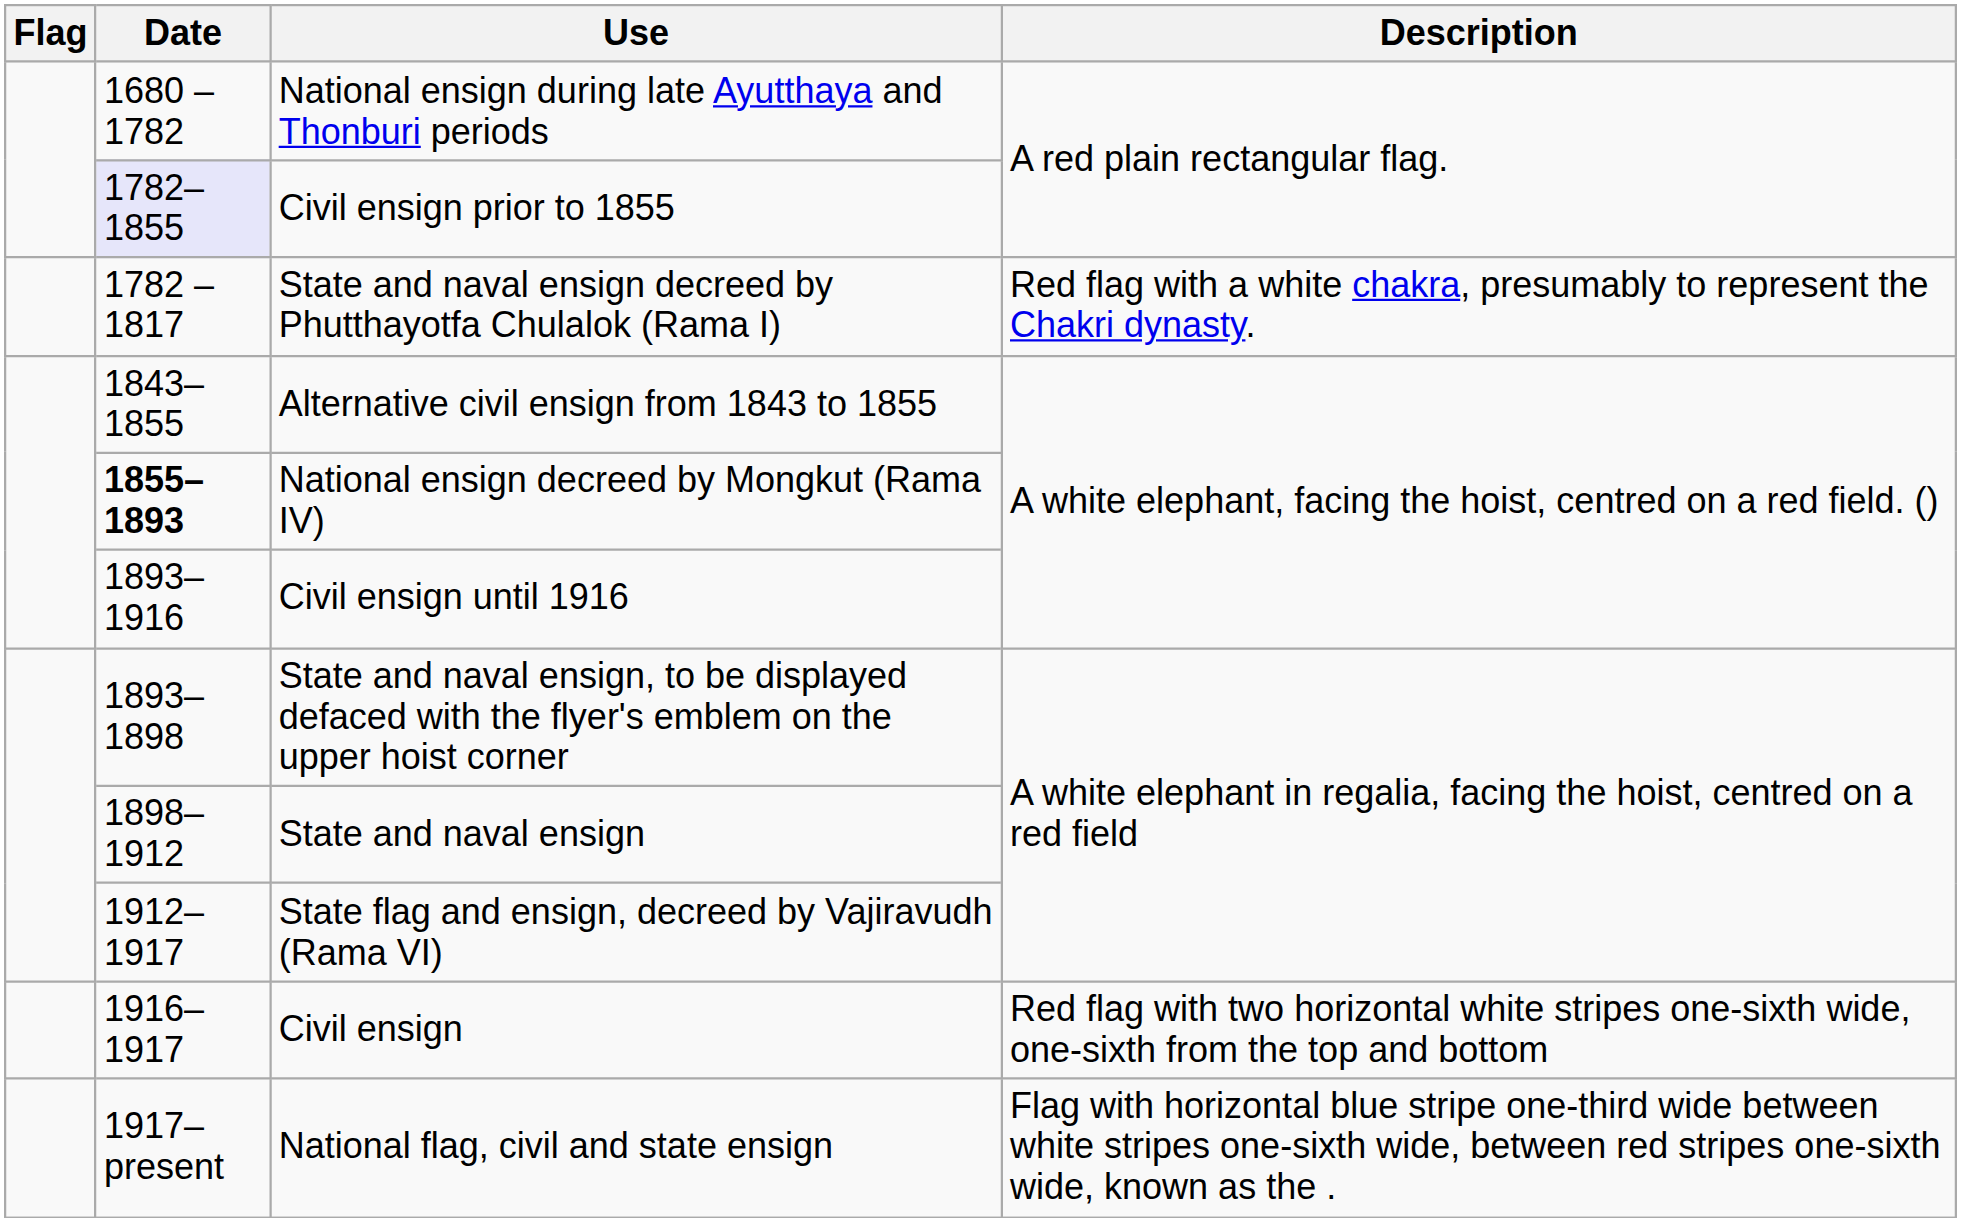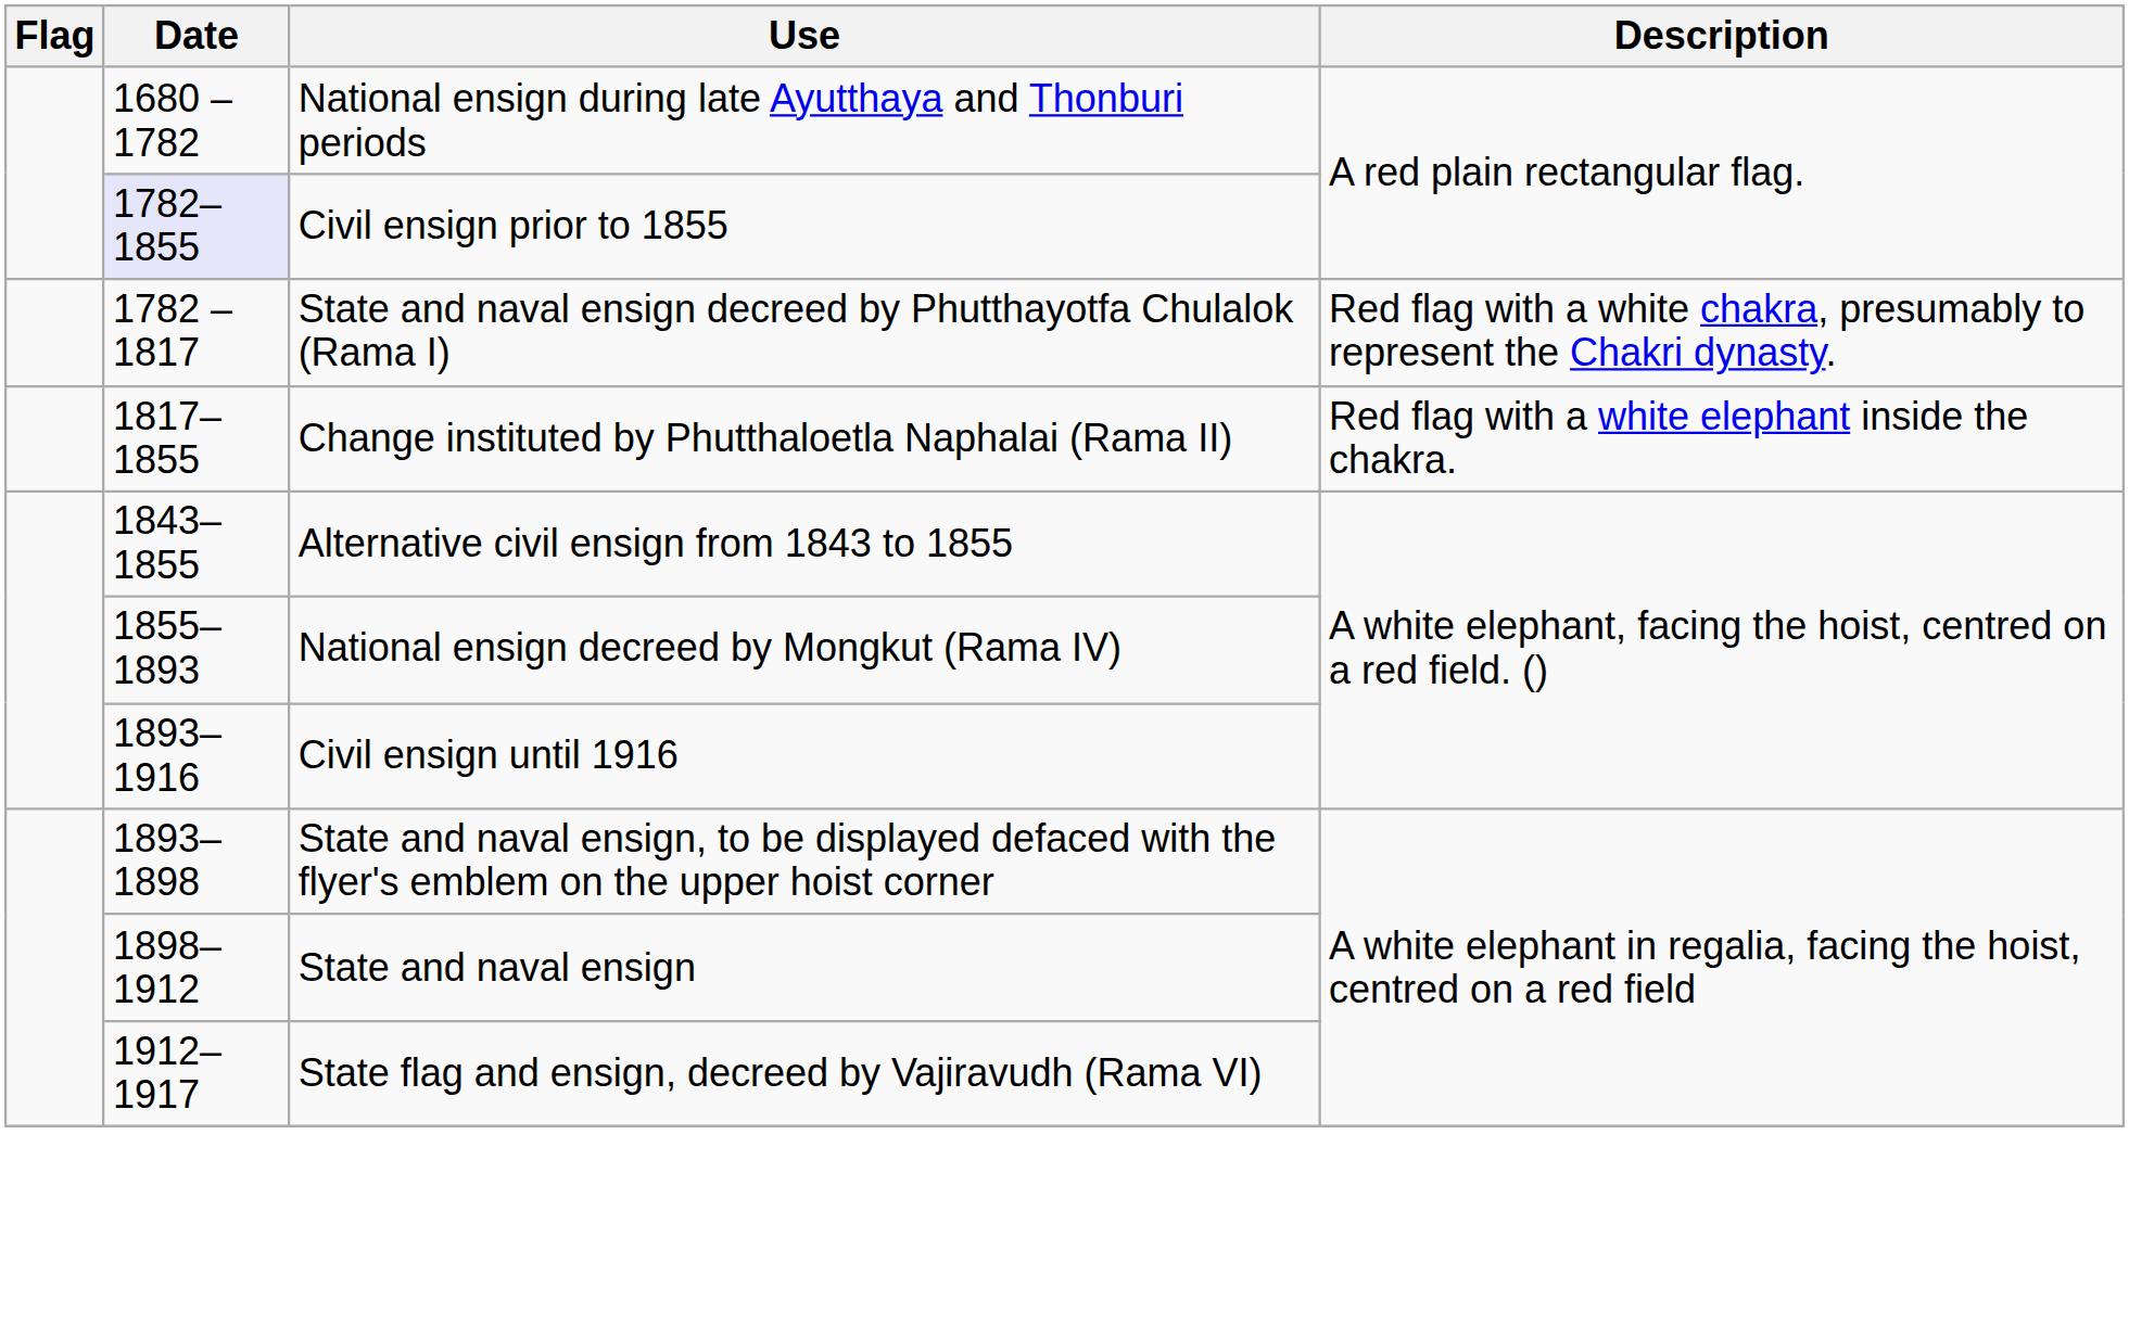 <table class="wikitable">
 <tr>
 <th scope="col">Flag</th>
 <th scope="col">Date</th>
 <th scope="col">Use</th>
 <th scope="col">Description</th>
 </tr>
 <tr>
 <td rowspan="2"></td>
 <td> 1680 –  1782</td>
 <td>  National ensign during late <a href='#'>Ayutthaya</a> and <a href='#'>Thonburi</a> periods</td>
 <td rowspan="2">A red plain rectangular flag.</td>
 </tr>
 <tr>
 <td style="background: lavender;"> 1782–1855</td>
 <td>  Civil ensign prior to 1855</td>
 </tr>
 <tr>
 <td></td>
 <td> 1782 –  1817</td>
 <td>  State and naval ensign decreed by Phutthayotfa Chulalok (Rama I)</td>
 <td>Red flag with a white <a href='#'>chakra</a>, presumably to represent the <a href='#'>Chakri dynasty</a>.</td>
 </tr>
 <tr>
+<td></td>
+<td> 1817–1855</td>
+<td>  Change instituted by Phutthaloetla Naphalai (Rama II)</td>
+<td>Red flag with a <a href='#'>white elephant</a> inside the chakra.</td>
+</tr>
+<tr>
 <td rowspan="3"></td>
 <td> 1843–1855</td>
 <td>  Alternative civil ensign from 1843 to 1855</td>
 <td rowspan="3">A white elephant, facing the hoist, centred on a red field.  ()</td>
 </tr>
 <tr>
-<td><strong>1855–1893</strong></td>
+<td>1855–1893</td>
 <td>  National ensign decreed by Mongkut (Rama IV)</td>
 </tr>
 <tr>
 <td>1893–1916</td>
 <td>  Civil ensign until 1916</td>
 </tr>
 <tr>
 <td rowspan="3"></td>
 <td>1893–1898</td>
 <td>  State and naval ensign, to be displayed defaced with the flyer's emblem on the upper hoist corner</td>
 <td rowspan="3">A white elephant in regalia, facing the hoist, centred on a red field</td>
 </tr>
 <tr>
 <td>1898–1912</td>
 <td>  State and naval ensign</td>
 </tr>
 <tr>
 <td>1912–1917</td>
 <td>  State flag and ensign, decreed by Vajiravudh (Rama VI)</td>
 </tr>
 <tr>
-<td></td>
-<td>1916–1917</td>
-<td>  Civil ensign</td>
-<td>Red flag with two horizontal white stripes one-sixth wide, one-sixth from the top and bottom</td>
-</tr>
-<tr>
-<td></td>
-<td>1917–present</td>
-<td>  National flag, civil and state ensign</td>
-<td>Flag with horizontal blue stripe one-third wide between white stripes one-sixth wide, between red stripes one-sixth wide, known as the .</td>
-</tr>
-<tr>
 </tr>
 </table>
